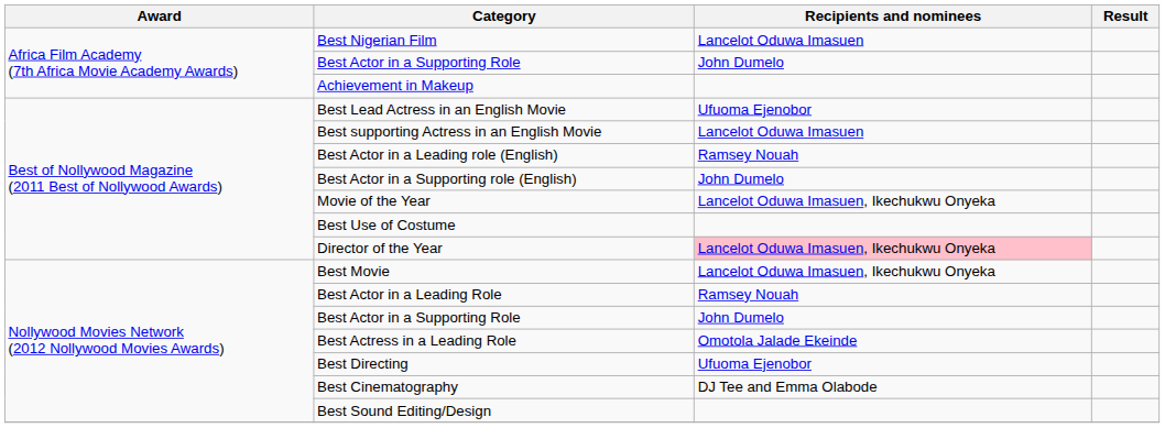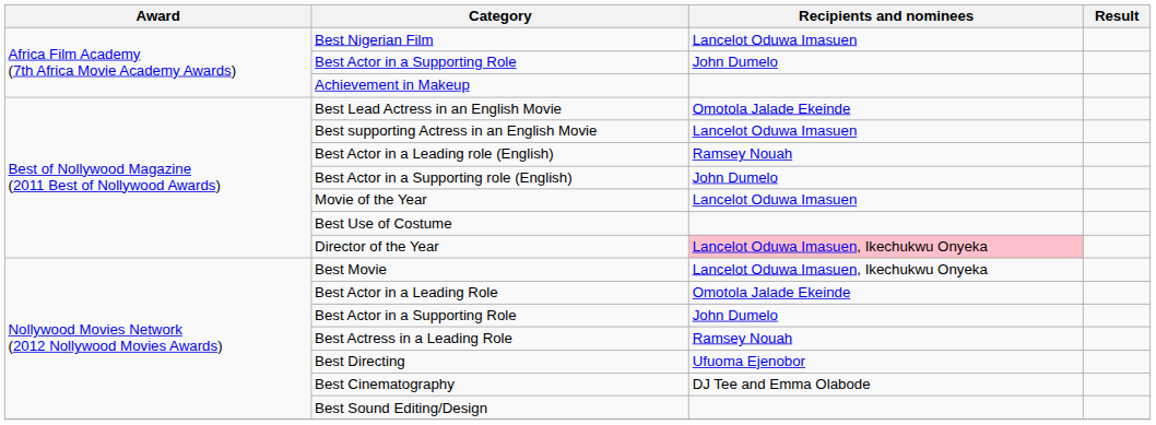 <table class="wikitable sortable" style="width:100%">
 <tr>
 <th>Award</th>
 <th>Category</th>
 <th>Recipients and nominees</th>
 <th>Result</th>
 </tr>
 <tr>
 <td rowspan=3><a href='#'>Africa Film Academy</a> <br> (<a href='#'>7th Africa Movie Academy Awards</a>)</td>
 <td><a href='#'>Best Nigerian Film</a></td>
 <td><a href='#'>Lancelot Oduwa Imasuen</a></td>
 <td></td>
 </tr>
 <tr>
 <td><a href='#'>Best Actor in a Supporting Role</a></td>
 <td><a href='#'>John Dumelo</a></td>
 <td></td>
 </tr>
 <tr>
 <td><a href='#'>Achievement in Makeup</a></td>
 <td></td>
 <td></td>
 </tr>
 <tr>
 <td rowspan=7><a href='#'>Best of Nollywood Magazine</a> <br> (<a href='#'>2011 Best of Nollywood Awards</a>)</td>
 <td>Best Lead Actress in an English Movie</td>
-<td><a href='#'>Ufuoma Ejenobor</a></td>
+<td><a href='#'>Omotola Jalade Ekeinde</a></td>
 <td></td>
 </tr>
 <tr>
 <td>Best supporting Actress in an English Movie</td>
 <td><a href='#'>Lancelot Oduwa Imasuen</a></td>
 <td></td>
 </tr>
 <tr>
 <td>Best Actor in a Leading role (English)</td>
 <td><a href='#'>Ramsey Nouah</a></td>
 <td></td>
 </tr>
 <tr>
 <td>Best Actor in a Supporting role (English)</td>
 <td><a href='#'>John Dumelo</a></td>
 <td></td>
 </tr>
 <tr>
 <td>Movie of the Year</td>
-<td><a href='#'>Lancelot Oduwa Imasuen</a>, Ikechukwu Onyeka</td>
+<td><a href='#'>Lancelot Oduwa Imasuen</a></td>
 <td></td>
 </tr>
 <tr>
 <td>Best Use of Costume</td>
 <td></td>
 <td></td>
 </tr>
 <tr>
 <td>Director of the Year</td>
 <td style="background: pink;"><a href='#'>Lancelot Oduwa Imasuen</a>, Ikechukwu Onyeka</td>
 <td></td>
 </tr>
 <tr>
 <td rowspan=7><a href='#'>Nollywood Movies Network</a> <br> (<a href='#'>2012 Nollywood Movies Awards</a>)</td>
 <td>Best Movie</td>
 <td><a href='#'>Lancelot Oduwa Imasuen</a>, Ikechukwu Onyeka</td>
 <td></td>
 </tr>
 <tr>
 <td>Best Actor in a Leading Role</td>
-<td><a href='#'>Ramsey Nouah</a></td>
+<td><a href='#'>Omotola Jalade Ekeinde</a></td>
 <td></td>
 </tr>
 <tr>
 <td>Best Actor in a Supporting Role</td>
 <td><a href='#'>John Dumelo</a></td>
 <td></td>
 </tr>
 <tr>
 <td>Best Actress in a Leading Role</td>
-<td><a href='#'>Omotola Jalade Ekeinde</a></td>
+<td><a href='#'>Ramsey Nouah</a></td>
 <td></td>
 </tr>
 <tr>
 <td>Best Directing</td>
 <td><a href='#'>Ufuoma Ejenobor</a></td>
 <td></td>
 </tr>
 <tr>
 <td>Best Cinematography</td>
 <td>DJ Tee and Emma Olabode</td>
 <td></td>
 </tr>
 <tr>
 <td>Best Sound Editing/Design</td>
 <td></td>
 <td></td>
 </tr>
 <tr>
 </tr>
 </table>
